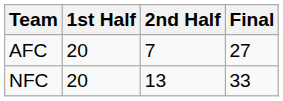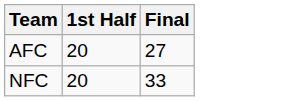 <table class="wikitable">
 <tr>
 <th>Team</th>
 <th>1st Half</th>
-<th>2nd Half</th>
 <th>Final</th>
 </tr>
 <tr>
 <td>AFC</td>
 <td>20</td>
-<td>7</td>
 <td>27</td>
 </tr>
 <tr>
 <td>NFC</td>
 <td>20</td>
-<td>13</td>
 <td>33</td>
 </tr>
 </table>
